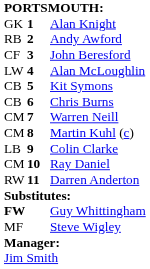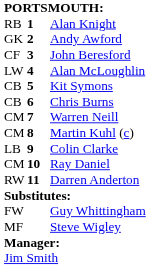 <table style="font-size: 90%" cellspacing="0" cellpadding="0">
 <tr>
 <td colspan="4"><strong>PORTSMOUTH:</strong></td>
 </tr>
 <tr>
 <th width="25"></th>
 <th width="25"></th>
 <th width="200"></th>
 <th></th>
 </tr>
 <tr>
-<td>GK</td>
+<td>RB</td>
 <td><strong>1</strong></td>
 <td> <a href='#'>Alan Knight</a></td>
 </tr>
 <tr>
-<td>RB</td>
+<td>GK</td>
 <td><strong>2</strong></td>
 <td> <a href='#'>Andy Awford</a></td>
 </tr>
 <tr>
 <td>CF</td>
 <td><strong>3</strong></td>
 <td> <a href='#'>John Beresford</a></td>
 </tr>
 <tr>
 <td>LW</td>
 <td><strong>4</strong></td>
 <td> <a href='#'>Alan McLoughlin</a></td>
 <td></td>
 <td></td>
 </tr>
 <tr>
 <td>CB</td>
 <td><strong>5</strong></td>
 <td> <a href='#'>Kit Symons</a></td>
 </tr>
 <tr>
 <td>CB</td>
 <td><strong>6</strong></td>
 <td> <a href='#'>Chris Burns</a></td>
 </tr>
 <tr>
 <td>CM</td>
 <td><strong>7</strong></td>
 <td> <a href='#'>Warren Neill</a></td>
 </tr>
 <tr>
 <td>CM</td>
 <td><strong>8</strong></td>
 <td> <a href='#'>Martin Kuhl</a> (<a href='#'>c</a>)</td>
 </tr>
 <tr>
 <td>LB</td>
 <td><strong>9</strong></td>
 <td> <a href='#'>Colin Clarke</a></td>
 <td></td>
 <td></td>
 </tr>
 <tr>
 <td>CM</td>
 <td><strong>10</strong></td>
 <td> <a href='#'>Ray Daniel</a></td>
 </tr>
 <tr>
 <td>RW</td>
 <td><strong>11</strong></td>
 <td> <a href='#'>Darren Anderton</a></td>
 </tr>
 <tr>
 <td colspan=4><strong>Substitutes:</strong></td>
 </tr>
 <tr>
-<td><strong>FW</strong></td>
+<td>FW</td>
 <td></td>
 <td> <a href='#'>Guy Whittingham</a></td>
 <td></td>
 <td></td>
 </tr>
 <tr>
 <td>MF</td>
 <td></td>
 <td> <a href='#'>Steve Wigley</a></td>
 <td></td>
 <td></td>
 </tr>
 <tr>
 <td colspan=4><strong>Manager:</strong></td>
 </tr>
 <tr>
 <td colspan="4"> <a href='#'>Jim Smith</a></td>
 </tr>
 </table>
